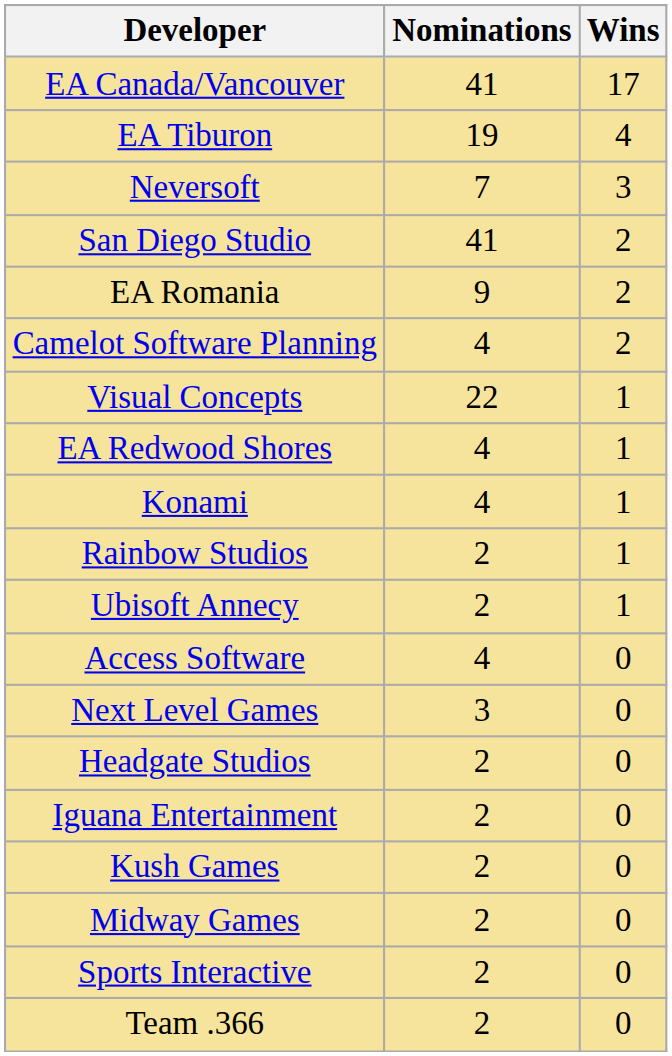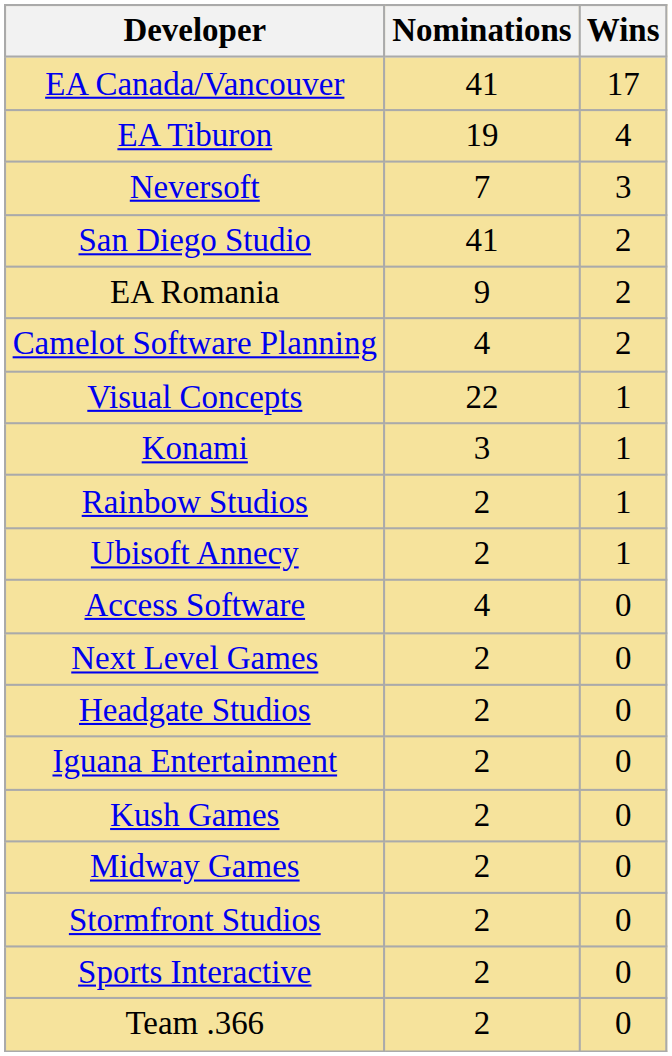 <table class="wikitable sortable plainrowheaders" rowspan="2" style="text-align:center; background: #f6e39c">
 <tr>
 <th scope="col">Developer</th>
 <th scope="col">Nominations</th>
 <th scope="col">Wins</th>
 </tr>
 <tr>
 <td><a href='#'>EA Canada/Vancouver</a></td>
 <td>41</td>
 <td>17</td>
 </tr>
 <tr>
 <td><a href='#'>EA Tiburon</a></td>
 <td>19</td>
 <td>4</td>
 </tr>
 <tr>
 <td><a href='#'>Neversoft</a></td>
 <td>7</td>
 <td>3</td>
 </tr>
 <tr>
 <td><a href='#'>San Diego Studio</a></td>
 <td>41</td>
 <td>2</td>
 </tr>
 <tr>
 <td>EA Romania</td>
 <td>9</td>
 <td>2</td>
 </tr>
 <tr>
 <td><a href='#'>Camelot Software Planning</a></td>
 <td>4</td>
 <td>2</td>
 </tr>
 <tr>
 <td><a href='#'>Visual Concepts</a></td>
 <td>22</td>
 <td>1</td>
 </tr>
 <tr>
-<td><a href='#'>EA Redwood Shores</a></td>
-<td>4</td>
-<td>1</td>
-</tr>
-<tr>
 <td><a href='#'>Konami</a></td>
-<td>4</td>
+<td>3</td>
 <td>1</td>
 </tr>
 <tr>
 <td><a href='#'>Rainbow Studios</a></td>
 <td>2</td>
 <td>1</td>
 </tr>
 <tr>
 <td><a href='#'>Ubisoft Annecy</a></td>
 <td>2</td>
 <td>1</td>
 </tr>
 <tr>
 <td><a href='#'>Access Software</a></td>
 <td>4</td>
 <td>0</td>
 </tr>
 <tr>
 <td><a href='#'>Next Level Games</a></td>
-<td>3</td>
+<td>2</td>
 <td>0</td>
 </tr>
 <tr>
 <td><a href='#'>Headgate Studios</a></td>
 <td>2</td>
 <td>0</td>
 </tr>
 <tr>
 <td><a href='#'>Iguana Entertainment</a></td>
 <td>2</td>
 <td>0</td>
 </tr>
 <tr>
 <td><a href='#'>Kush Games</a></td>
 <td>2</td>
 <td>0</td>
 </tr>
 <tr>
 <td><a href='#'>Midway Games</a></td>
 <td>2</td>
 <td>0</td>
 </tr>
 <tr>
+<td><a href='#'>Stormfront Studios</a></td>
+<td>2</td>
+<td>0</td>
+</tr>
+<tr>
 <td><a href='#'>Sports Interactive</a></td>
 <td>2</td>
 <td>0</td>
 </tr>
 <tr>
 <td>Team .366</td>
 <td>2</td>
 <td>0</td>
 </tr>
 </table>
